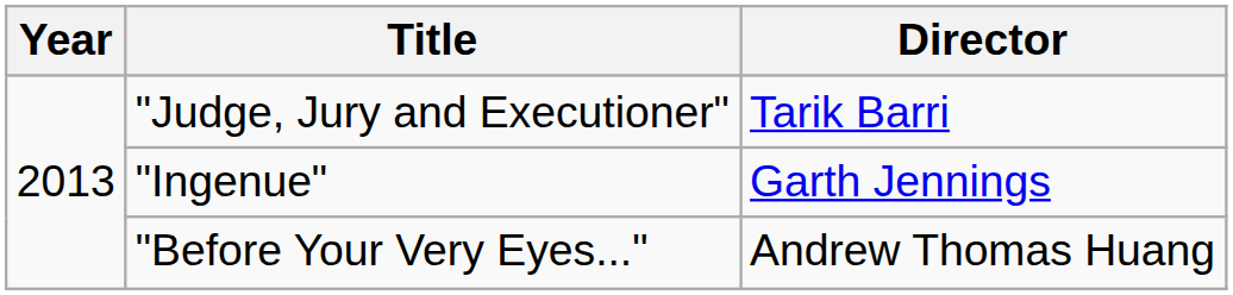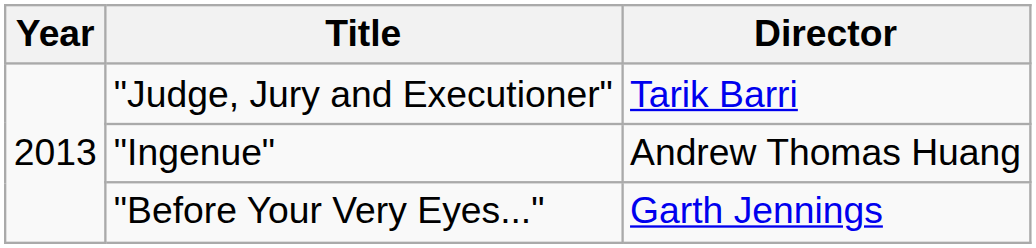 <table class="wikitable plainrowheaders">
 <tr>
 <th>Year</th>
 <th>Title</th>
 <th>Director</th>
 </tr>
 <tr>
 <td rowspan="3">2013</td>
 <td>"Judge, Jury and Executioner"</td>
 <td><a href='#'>Tarik Barri</a></td>
 </tr>
 <tr>
 <td>"Ingenue"</td>
-<td><a href='#'>Garth Jennings</a></td>
+<td>Andrew Thomas Huang</td>
 </tr>
 <tr>
 <td>"Before Your Very Eyes..."</td>
-<td>Andrew Thomas Huang</td>
+<td><a href='#'>Garth Jennings</a></td>
 </tr>
 </table>
